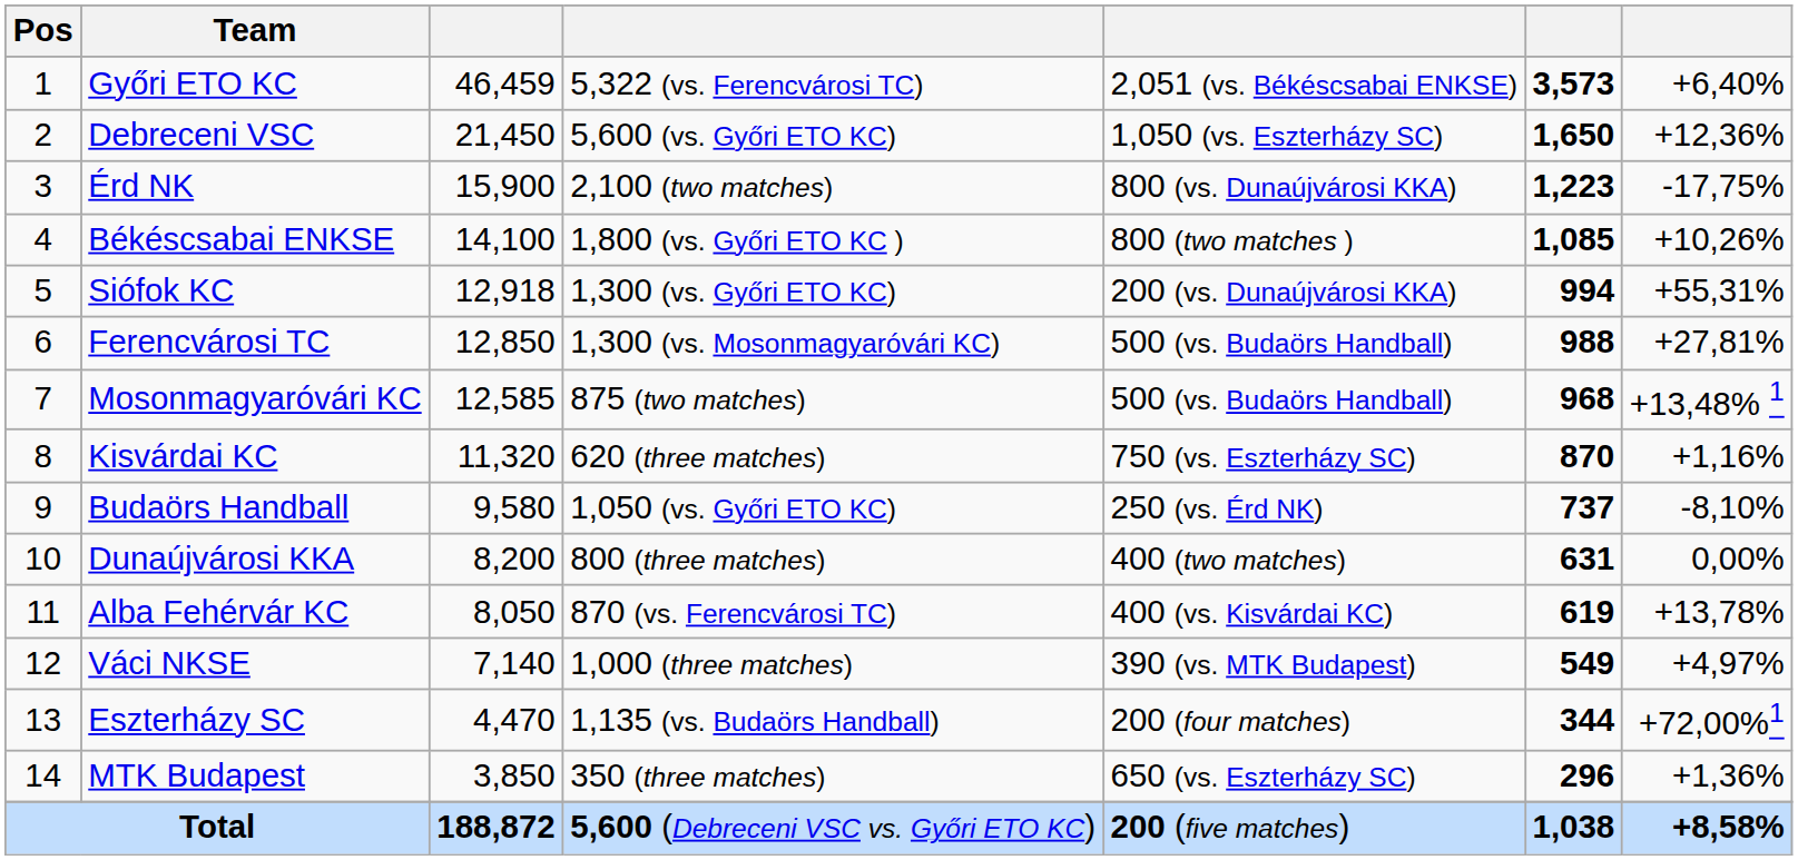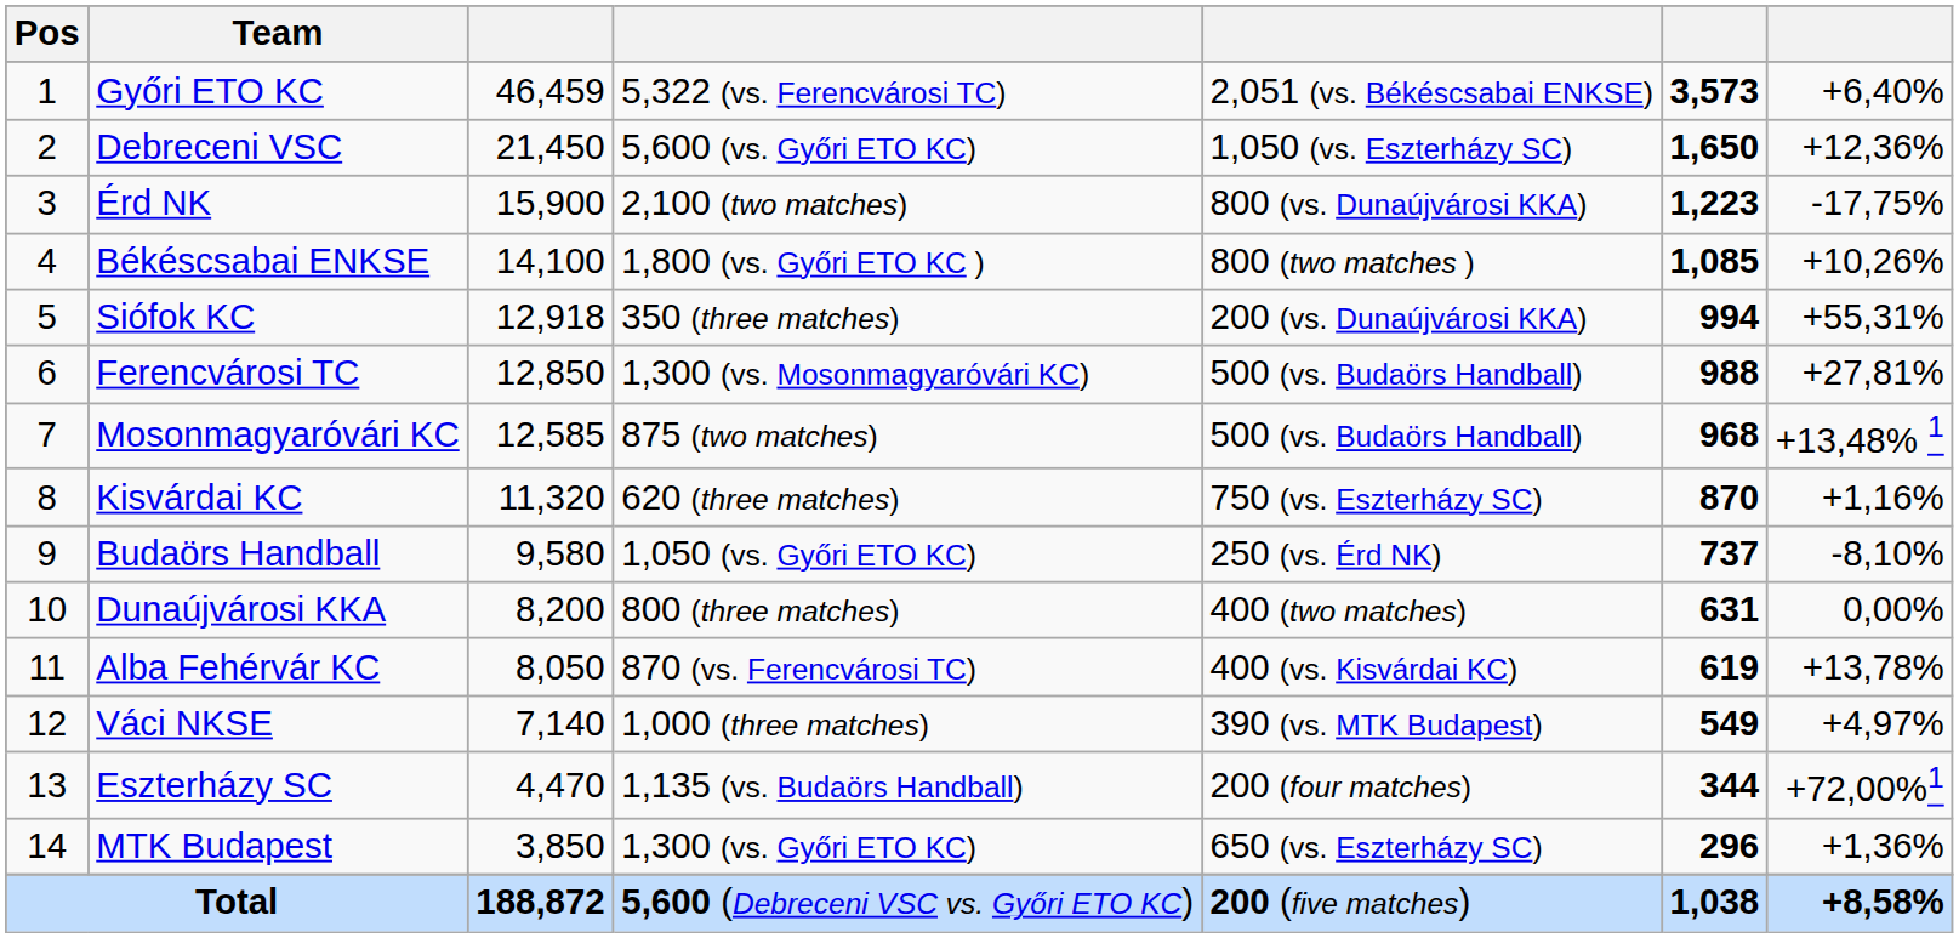 <table class="wikitable" style="text-align:right">
 <tr>
 <th>Pos</th>
 <th>Team</th>
 <th></th>
 <th></th>
 <th></th>
 <th></th>
 <th></th>
 </tr>
 <tr>
 <td align="center">1</td>
 <td align="left"><a href='#'>Győri ETO KC</a></td>
 <td> 46,459</td>
 <td align="left">5,322 <small>(vs. <a href='#'>Ferencvárosi TC</a>)</small></td>
 <td align="left">2,051 <small>(vs. <a href='#'>Békéscsabai ENKSE</a>)</small></td>
 <td><strong>3,573</strong></td>
 <td>+6,40%</td>
 </tr>
 <tr>
 <td align="center">2</td>
 <td align="left"><a href='#'>Debreceni VSC</a></td>
 <td> 21,450</td>
 <td align="left">5,600 <small>(vs. <a href='#'>Győri ETO KC</a>)</small></td>
 <td align="left">1,050 <small>(vs. <a href='#'>Eszterházy SC</a>)</small></td>
 <td><strong>1,650</strong></td>
 <td>+12,36%</td>
 </tr>
 <tr>
 <td align="center">3</td>
 <td align="left"><a href='#'>Érd NK</a></td>
 <td> 15,900</td>
 <td align="left">2,100 <small>(<em>two matches</em>)</small></td>
 <td align="left">800 <small>(vs. <a href='#'>Dunaújvárosi KKA</a>)</small></td>
 <td><strong>1,223</strong></td>
 <td>-17,75%</td>
 </tr>
 <tr>
 <td align="center">4</td>
 <td align="left"><a href='#'>Békéscsabai ENKSE</a></td>
 <td> 14,100</td>
 <td align="left">1,800 <small>(vs. <a href='#'>Győri ETO KC</a> )</small></td>
 <td align="left">800 <small>(<em>two matches</em> )</small></td>
 <td><strong>1,085</strong></td>
 <td>+10,26%</td>
 </tr>
 <tr>
 <td align="center">5</td>
 <td align="left"><a href='#'>Siófok KC</a></td>
 <td> 12,918</td>
-<td align="left">1,300 <small>(vs. <a href='#'>Győri ETO KC</a>)</small></td>
+<td align="left">350 <small>(<em>three matches</em>)</small></td>
 <td align="left">200 <small>(vs. <a href='#'>Dunaújvárosi KKA</a>)</small></td>
 <td><strong>994</strong></td>
 <td>+55,31%</td>
 </tr>
 <tr>
 <td align="center">6</td>
 <td align="left"><a href='#'>Ferencvárosi TC</a></td>
 <td> 12,850</td>
 <td align="left">1,300 <small>(vs. <a href='#'>Mosonmagyaróvári KC</a>)</small></td>
 <td align="left">500 <small>(vs. <a href='#'>Budaörs Handball</a>)</small></td>
 <td><strong>988</strong></td>
 <td>+27,81%</td>
 </tr>
 <tr>
 <td align="center">7</td>
 <td align="left"><a href='#'>Mosonmagyaróvári KC</a></td>
 <td> 12,585</td>
 <td align="left">875 <small>(<em>two matches</em>)</small></td>
 <td align="left">500 <small>(vs. <a href='#'>Budaörs Handball</a>)</small></td>
 <td><strong>968</strong></td>
 <td>+13,48% <a href='#'><sup>1</sup></a></td>
 </tr>
 <tr>
 <td align="center">8</td>
 <td align="left"><a href='#'>Kisvárdai KC</a></td>
 <td> 11,320</td>
 <td align="left">620 <small>(<em>three matches</em>)</small></td>
 <td align="left">750 <small>(vs. <a href='#'>Eszterházy SC</a>)</small></td>
 <td><strong>870</strong></td>
 <td>+1,16%</td>
 </tr>
 <tr>
 <td align="center">9</td>
 <td align="left"><a href='#'>Budaörs Handball</a></td>
 <td> 9,580</td>
 <td align="left">1,050 <small>(vs. <a href='#'>Győri ETO KC</a>)</small></td>
 <td align="left">250 <small>(vs. <a href='#'>Érd NK</a>)</small></td>
 <td><strong>737</strong></td>
 <td>-8,10%</td>
 </tr>
 <tr>
 <td align="center">10</td>
 <td align="left"><a href='#'>Dunaújvárosi KKA</a></td>
 <td> 8,200</td>
 <td align="left">800 <small>(<em>three matches</em>)</small></td>
 <td align="left">400 <small>(<em>two matches</em>)</small></td>
 <td><strong>631</strong></td>
 <td>0,00%</td>
 </tr>
 <tr>
 <td align="center">11</td>
 <td align="left"><a href='#'>Alba Fehérvár KC</a></td>
 <td> 8,050</td>
 <td align="left">870 <small>(vs. <a href='#'>Ferencvárosi TC</a>)</small></td>
 <td align="left">400 <small>(vs. <a href='#'>Kisvárdai KC</a>)</small></td>
 <td><strong>619</strong></td>
 <td>+13,78%</td>
 </tr>
 <tr>
 <td align="center">12</td>
 <td align="left"><a href='#'>Váci NKSE</a></td>
 <td> 7,140</td>
 <td align="left">1,000 <small>(<em>three matches</em>)</small></td>
 <td align="left">390 <small>(vs. <a href='#'>MTK Budapest</a>)</small></td>
 <td><strong>549</strong></td>
 <td>+4,97%</td>
 </tr>
 <tr>
 <td align="center">13</td>
 <td align="left"><a href='#'>Eszterházy SC</a></td>
 <td> 4,470</td>
 <td align="left">1,135 <small>(vs. <a href='#'>Budaörs Handball</a>)</small></td>
 <td align="left">200 <small>(<em>four matches</em>)</small></td>
 <td><strong>344</strong></td>
 <td>+72,00%<a href='#'><sup>1</sup></a></td>
 </tr>
 <tr>
 <td align="center">14</td>
 <td align="left"><a href='#'>MTK Budapest</a></td>
 <td> 3,850</td>
-<td align="left">350 <small>(<em>three matches</em>)</small></td>
+<td align="left">1,300 <small>(vs. <a href='#'>Győri ETO KC</a>)</small></td>
 <td align="left">650 <small>(vs. <a href='#'>Eszterházy SC</a>)</small></td>
 <td><strong>296</strong></td>
 <td>+1,36%</td>
 </tr>
 <tr>
 </tr>
 <tr bgcolor=#c1ddfd>
 <td align=center colspan="2"><strong>Total</strong></td>
 <td><strong>188,872</strong></td>
 <td align="left"><strong>5,600</strong> (<small><em><a href='#'>Debreceni VSC</a> vs. <a href='#'>Győri ETO KC</a></em></small>)</td>
 <td align="left"><strong>200</strong> (<small><em>five matches</em></small>)</td>
 <td><strong>1,038</strong></td>
 <td><strong>+8,58%</strong></td>
 </tr>
 </table>
